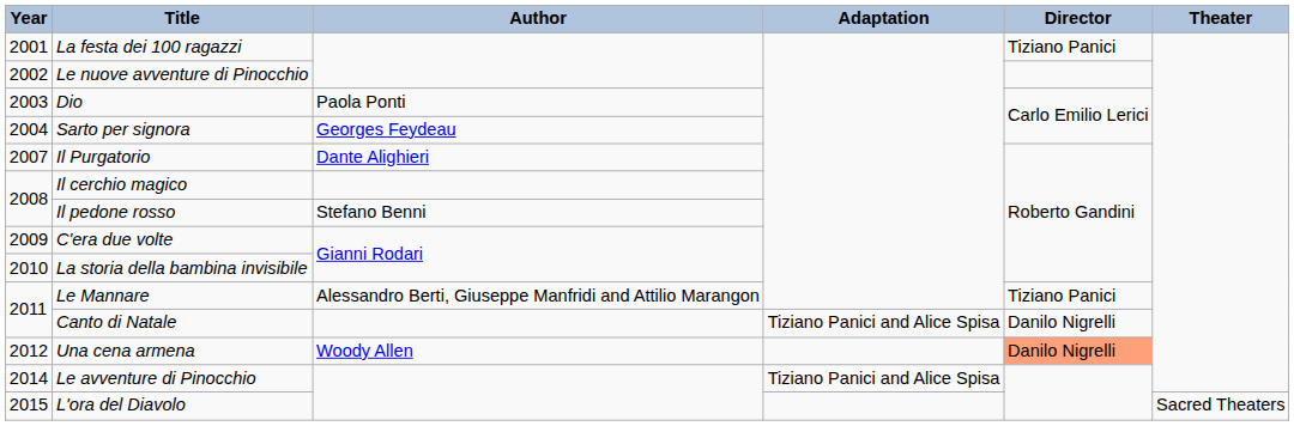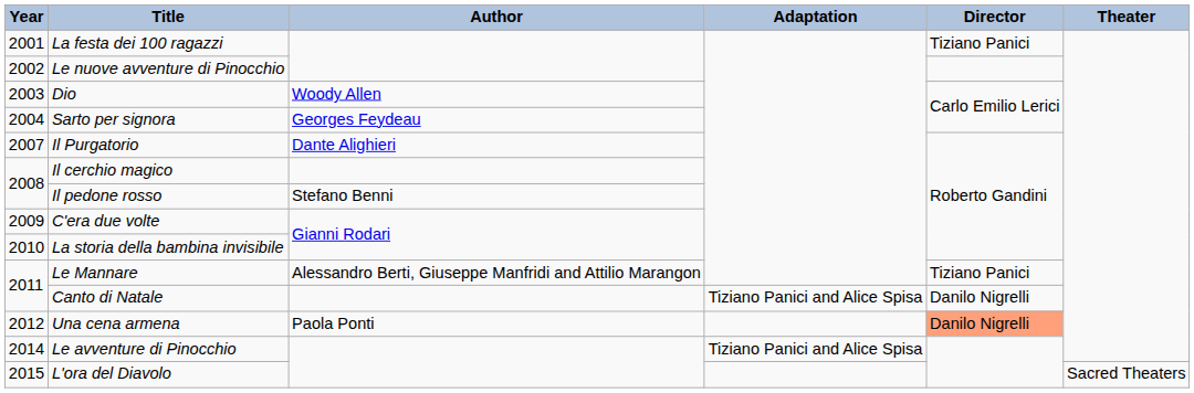 <table class="wikitable" cellpadding="4" border="2">
 <tr>
 <th style="background:#B0C4DE;">Year</th>
 <th style="background:#B0C4DE;">Title</th>
 <th style="background:#B0C4DE;">Author</th>
 <th style="background:#B0C4DE;">Adaptation</th>
 <th style="background:#B0C4DE;">Director</th>
 <th style="background:#B0C4DE;">Theater</th>
 </tr>
 <tr>
 <td>2001</td>
 <td><em>La festa dei 100 ragazzi</em></td>
 <td rowspan="2"></td>
 <td rowspan="10"></td>
 <td>Tiziano Panici</td>
 <td rowspan="13"></td>
 </tr>
 <tr>
 <td>2002</td>
 <td><em>Le nuove avventure di Pinocchio</em></td>
 <td></td>
 </tr>
 <tr>
 <td>2003</td>
 <td><em>Dio</em></td>
-<td>Paola Ponti</td>
+<td><a href='#'>Woody Allen</a></td>
 <td rowspan="2">Carlo Emilio Lerici</td>
 </tr>
 <tr>
 <td>2004</td>
 <td><em>Sarto per signora</em></td>
 <td><a href='#'>Georges Feydeau</a></td>
 </tr>
 <tr>
 <td>2007</td>
 <td><em>Il Purgatorio</em></td>
 <td><a href='#'>Dante Alighieri</a></td>
 <td rowspan="5">Roberto Gandini</td>
 </tr>
 <tr>
 <td rowspan="2">2008</td>
 <td><em>Il cerchio magico</em></td>
 <td></td>
 </tr>
 <tr>
 <td><em>Il pedone rosso</em></td>
 <td>Stefano Benni</td>
 </tr>
 <tr>
 <td>2009</td>
 <td><em>C'era due volte</em></td>
 <td rowspan="2"><a href='#'>Gianni Rodari</a></td>
 </tr>
 <tr>
 <td>2010</td>
 <td><em>La storia della bambina invisibile</em></td>
 </tr>
 <tr>
 <td rowspan="2">2011</td>
 <td><em>Le Mannare</em></td>
 <td>Alessandro Berti, Giuseppe Manfridi and Attilio Marangon</td>
 <td>Tiziano Panici</td>
 </tr>
 <tr>
 <td><em>Canto di Natale</em></td>
 <td></td>
 <td>Tiziano Panici and Alice Spisa</td>
 <td>Danilo Nigrelli</td>
 </tr>
 <tr>
 <td>2012</td>
 <td><em>Una cena armena</em></td>
-<td><a href='#'>Woody Allen</a></td>
+<td>Paola Ponti</td>
 <td></td>
 <td style="background: lightsalmon;">Danilo Nigrelli</td>
 </tr>
 <tr>
 <td>2014</td>
 <td><em>Le avventure di Pinocchio</em></td>
 <td rowspan="2"></td>
 <td>Tiziano Panici and Alice Spisa</td>
 <td rowspan="2"></td>
 </tr>
 <tr>
 <td>2015</td>
 <td><em>L'ora del Diavolo</em></td>
 <td></td>
 <td>Sacred Theaters</td>
 </tr>
 </table>
